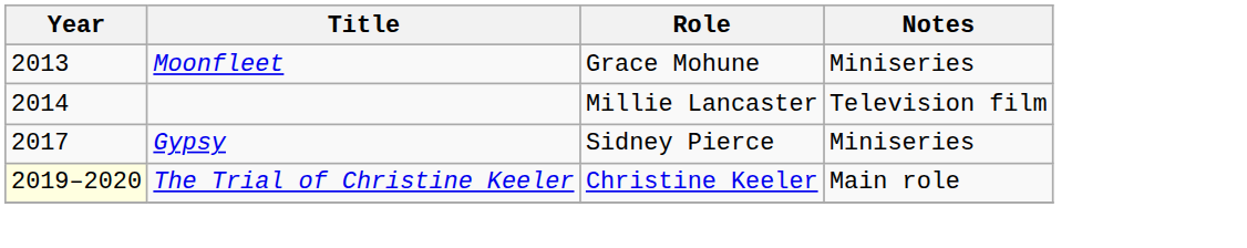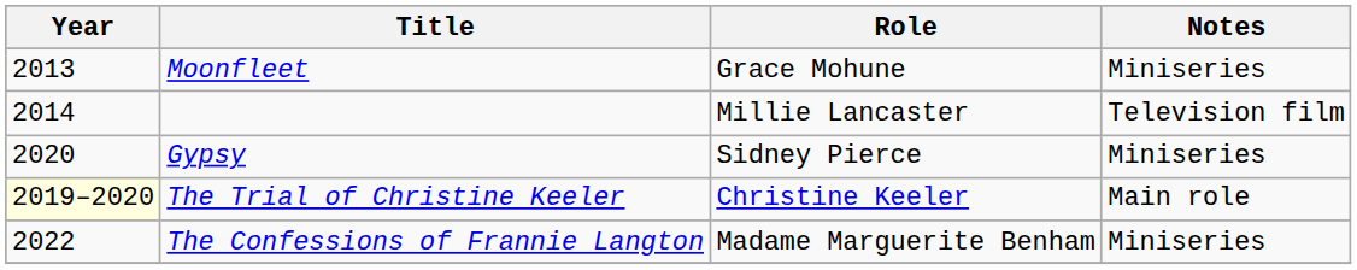 <table class="wikitable sortable">
 <tr>
 <th scope="col">Year</th>
 <th scope="col">Title</th>
 <th scope="col">Role</th>
 <th scope="col" class="unsortable">Notes</th>
 </tr>
 <tr>
 <td>2013</td>
 <td><em><a href='#'>Moonfleet</a></em></td>
 <td>Grace Mohune</td>
 <td>Miniseries</td>
 </tr>
 <tr>
 <td>2014</td>
 <td><em></em></td>
 <td>Millie Lancaster</td>
 <td>Television film</td>
 </tr>
 <tr>
-<td>2017</td>
+<td>2020</td>
 <td><em><a href='#'>Gypsy</a></em></td>
 <td>Sidney Pierce</td>
 <td>Miniseries</td>
 </tr>
 <tr>
 <td style="background: lightyellow;">2019–2020</td>
 <td><em><a href='#'>The Trial of Christine Keeler</a></em></td>
 <td><a href='#'>Christine Keeler</a></td>
 <td>Main role</td>
 </tr>
 <tr>
+<td>2022</td>
+<td><em><a href='#'>The Confessions of Frannie Langton</a></em></td>
+<td>Madame Marguerite Benham</td>
+<td>Miniseries</td>
+</tr>
+<tr>
 </tr>
 </table>
